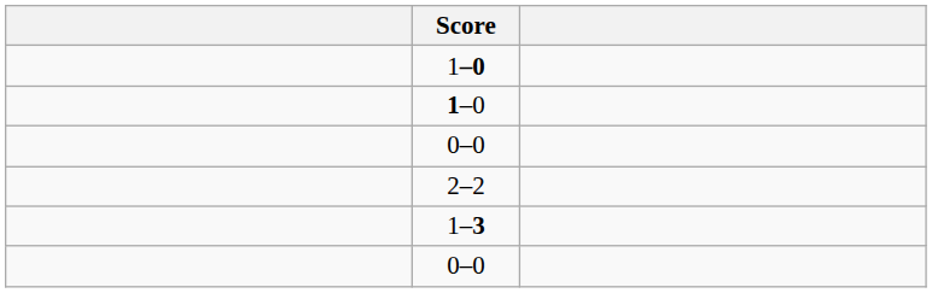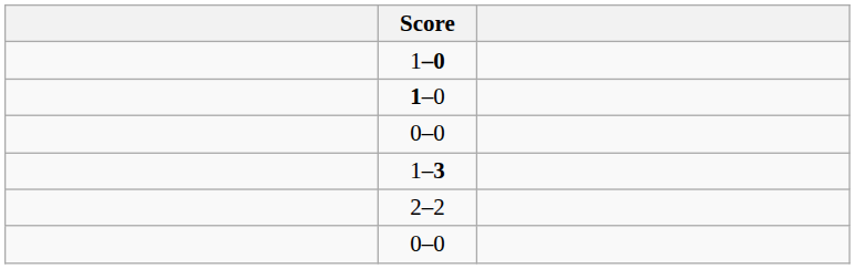 <table class="wikitable" style="text-align: center;">
 <tr>
 <th width=250></th>
 <th width=60>Score</th>
 <th width=250></th>
 </tr>
 <tr>
 <td align=left><strong></td>
 <td></strong>1<strong>–0</td>
 <td align=left></td>
 </tr>
 <tr>
 <td align=left></strong></td>
 <td><strong>1</strong>–0</td>
 <td align=left></td>
 </tr>
 <tr>
 <td align=left></td>
 <td>0–0</td>
 <td align=left></td>
 </tr>
 <tr>
 <td align=left></td>
-<td>2–</strong>2<strong></td>
-<td align=left></strong></td>
+<td>1–<strong>3</strong></td>
+<td align=left><strong></td>
 </tr>
 <tr>
 <td align=left></td>
-<td>1–<strong>3</strong></td>
-<td align=left><strong></td>
+<td>2–</strong>2<strong></td>
+<td align=left></strong></td>
 </tr>
 <tr>
 <td align=left></td>
 <td>0–0</td>
 <td align=left></td>
 </tr>
 </table>
